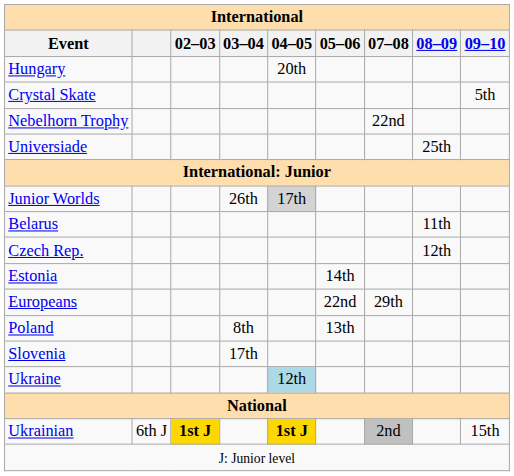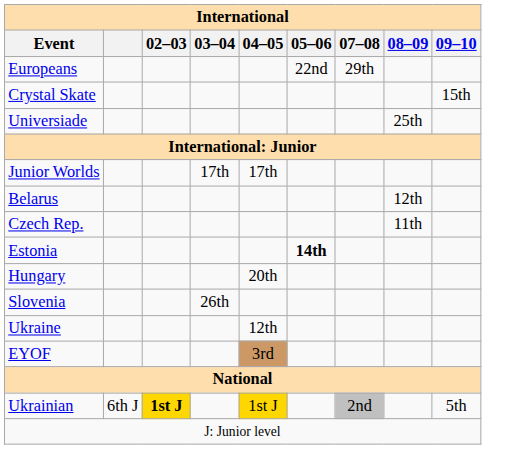 <table class="wikitable" style="text-align:center">
 <tr>
 <th style="background-color: #ffdead; " colspan=9 align=center>International</th>
 </tr>
 <tr>
 <th>Event</th>
 <th></th>
 <th>02–03</th>
 <th>03–04</th>
 <th>04–05</th>
 <th>05–06</th>
 <th>07–08</th>
 <th><a href='#'>08–09</a></th>
 <th><a href='#'>09–10</a></th>
 </tr>
 <tr>
-<td align=left> <a href='#'>Hungary</a></td>
+<td align=left><a href='#'>Europeans</a></td>
 <td></td>
 <td></td>
 <td></td>
-<td>20th</td>
 <td></td>
-<td></td>
+<td>22nd</td>
+<td>29th</td>
 <td></td>
 <td></td>
 </tr>
 <tr>
 <td align=left><a href='#'>Crystal Skate</a></td>
 <td></td>
 <td></td>
 <td></td>
 <td></td>
 <td></td>
 <td></td>
 <td></td>
-<td>5th</td>
-</tr>
-<tr>
-<td align=left><a href='#'>Nebelhorn Trophy</a></td>
-<td></td>
-<td></td>
-<td></td>
-<td></td>
-<td></td>
-<td>22nd</td>
-<td></td>
-<td></td>
+<td>15th</td>
 </tr>
 <tr>
 <td align=left><a href='#'>Universiade</a></td>
 <td></td>
 <td></td>
 <td></td>
 <td></td>
 <td></td>
 <td></td>
 <td>25th</td>
 <td></td>
 </tr>
 <tr>
 <th style="background-color: #ffdead; " colspan=9 align=center>International: Junior</th>
 </tr>
 <tr>
 <td align=left><a href='#'>Junior Worlds</a></td>
 <td></td>
 <td></td>
-<td>26th</td>
-<td style="background: lightgrey;">17th</td>
+<td>17th</td>
+<td>17th</td>
 <td></td>
 <td></td>
 <td></td>
 <td></td>
 </tr>
 <tr>
 <td align=left> <a href='#'>Belarus</a></td>
 <td></td>
 <td></td>
 <td></td>
 <td></td>
 <td></td>
 <td></td>
-<td>11th</td>
+<td>12th</td>
 <td></td>
 </tr>
 <tr>
 <td align=left> <a href='#'>Czech Rep.</a></td>
 <td></td>
 <td></td>
 <td></td>
 <td></td>
 <td></td>
 <td></td>
-<td>12th</td>
+<td>11th</td>
 <td></td>
 </tr>
 <tr>
 <td align=left> <a href='#'>Estonia</a></td>
 <td></td>
 <td></td>
 <td></td>
 <td></td>
-<td>14th</td>
+<td><strong>14th</strong></td>
 <td></td>
 <td></td>
 <td></td>
 </tr>
 <tr>
-<td align=left><a href='#'>Europeans</a></td>
+<td align=left> <a href='#'>Hungary</a></td>
 <td></td>
 <td></td>
 <td></td>
+<td>20th</td>
 <td></td>
-<td>22nd</td>
-<td>29th</td>
-<td></td>
-<td></td>
-</tr>
-<tr>
-<td align=left> <a href='#'>Poland</a></td>
-<td></td>
-<td></td>
-<td>8th</td>
-<td></td>
-<td>13th</td>
 <td></td>
 <td></td>
 <td></td>
 </tr>
 <tr>
 <td align=left> <a href='#'>Slovenia</a></td>
 <td></td>
 <td></td>
-<td>17th</td>
+<td>26th</td>
 <td></td>
 <td></td>
 <td></td>
 <td></td>
 <td></td>
 </tr>
 <tr>
 <td align=left> <a href='#'>Ukraine</a></td>
 <td></td>
 <td></td>
 <td></td>
-<td style="background: lightblue;">12th</td>
+<td>12th</td>
+<td></td>
+<td></td>
+<td></td>
+<td></td>
+</tr>
+<tr>
+<td align=left><a href='#'>EYOF</a></td>
+<td></td>
+<td></td>
+<td></td>
+<td bgcolor=cc9966>3rd</td>
 <td></td>
 <td></td>
 <td></td>
 <td></td>
 </tr>
 <tr>
 <th style="background-color: #ffdead; " colspan=9 align=center>National</th>
 </tr>
 <tr>
 <td align=left><a href='#'>Ukrainian</a></td>
 <td>6th J</td>
 <td bgcolor=gold><strong>1st J</strong></td>
 <td></td>
-<td bgcolor=gold><strong>1st J</strong></td>
+<td bgcolor=gold>1st J</td>
 <td></td>
 <td bgcolor=silver>2nd</td>
 <td></td>
-<td>15th</td>
+<td>5th</td>
 </tr>
 <tr>
 <td colspan=9 align=center><small> J: Junior level </small></td>
 </tr>
 </table>
